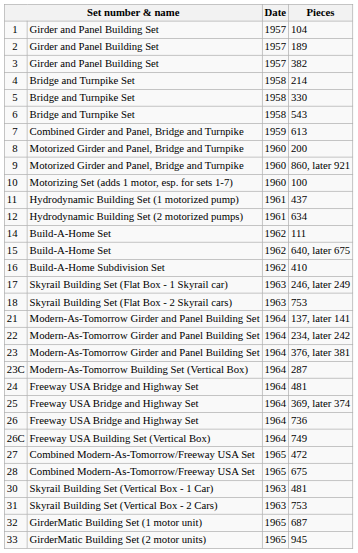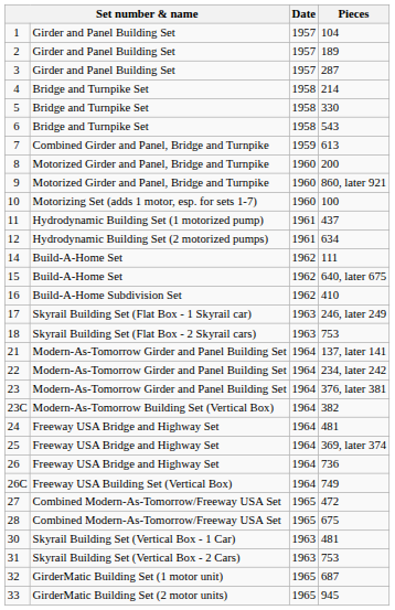 <table class="wikitable">
 <tr>
 <th colspan="2">Set number & name</th>
 <th>Date</th>
 <th>Pieces</th>
 </tr>
 <tr>
 <td>  1</td>
 <td>Girder and Panel Building Set</td>
 <td>1957</td>
 <td>104</td>
 </tr>
 <tr>
 <td>  2</td>
 <td>Girder and Panel Building Set</td>
 <td>1957</td>
 <td>189</td>
 </tr>
 <tr>
 <td>  3</td>
 <td>Girder and Panel Building Set</td>
 <td>1957</td>
-<td>382</td>
+<td>287</td>
 </tr>
 <tr>
 <td>  4</td>
 <td>Bridge and Turnpike Set</td>
 <td>1958</td>
 <td>214</td>
 </tr>
 <tr>
 <td>  5</td>
 <td>Bridge and Turnpike Set</td>
 <td>1958</td>
 <td>330</td>
 </tr>
 <tr>
 <td>  6</td>
 <td>Bridge and Turnpike Set</td>
 <td>1958</td>
 <td>543</td>
 </tr>
 <tr>
 <td>  7</td>
 <td>Combined Girder and Panel, Bridge and Turnpike</td>
 <td>1959</td>
 <td>613</td>
 </tr>
 <tr>
 <td>  8</td>
 <td>Motorized Girder and Panel, Bridge and Turnpike</td>
 <td>1960</td>
 <td>200</td>
 </tr>
 <tr>
 <td>  9</td>
 <td>Motorized Girder and Panel, Bridge and Turnpike</td>
 <td>1960</td>
 <td>860, later 921</td>
 </tr>
 <tr>
 <td>10</td>
 <td>Motorizing Set (adds 1 motor, esp. for sets 1-7)</td>
 <td>1960</td>
 <td>100</td>
 </tr>
 <tr>
 <td>11</td>
 <td>Hydrodynamic Building Set (1 motorized pump)</td>
 <td>1961</td>
 <td>437</td>
 </tr>
 <tr>
 <td>12</td>
 <td>Hydrodynamic Building Set (2 motorized pumps)</td>
 <td>1961</td>
 <td>634</td>
 </tr>
 <tr>
 <td>14</td>
 <td>Build-A-Home Set</td>
 <td>1962</td>
 <td>111</td>
 </tr>
 <tr>
 <td>15</td>
 <td>Build-A-Home Set</td>
 <td>1962</td>
 <td>640, later 675</td>
 </tr>
 <tr>
 <td>16</td>
 <td>Build-A-Home Subdivision Set</td>
 <td>1962</td>
 <td>410</td>
 </tr>
 <tr>
 <td>17</td>
 <td>Skyrail Building Set (Flat Box - 1 Skyrail car)</td>
 <td>1963</td>
 <td>246, later 249</td>
 </tr>
 <tr>
 <td>18</td>
 <td>Skyrail Building Set (Flat Box - 2 Skyrail cars)</td>
 <td>1963</td>
 <td>753</td>
 </tr>
 <tr>
 <td>21</td>
 <td>Modern-As-Tomorrow Girder and Panel Building Set</td>
 <td>1964</td>
 <td>137, later 141</td>
 </tr>
 <tr>
 <td>22</td>
 <td>Modern-As-Tomorrow Girder and Panel Building Set</td>
 <td>1964</td>
 <td>234, later 242</td>
 </tr>
 <tr>
 <td>23</td>
 <td>Modern-As-Tomorrow Girder and Panel Building Set</td>
 <td>1964</td>
 <td>376, later 381</td>
 </tr>
 <tr>
 <td>23C</td>
 <td>Modern-As-Tomorrow Building Set (Vertical Box)</td>
 <td>1964</td>
-<td>287</td>
+<td>382</td>
 </tr>
 <tr>
 <td>24</td>
 <td>Freeway USA Bridge and Highway Set</td>
 <td>1964</td>
 <td>481</td>
 </tr>
 <tr>
 <td>25</td>
 <td>Freeway USA Bridge and Highway Set</td>
 <td>1964</td>
 <td>369, later 374</td>
 </tr>
 <tr>
 <td>26</td>
 <td>Freeway USA Bridge and Highway Set</td>
 <td>1964</td>
 <td>736</td>
 </tr>
 <tr>
 <td>26C</td>
 <td>Freeway USA Building Set (Vertical Box)</td>
 <td>1964</td>
 <td>749</td>
 </tr>
 <tr>
 <td>27</td>
 <td>Combined Modern-As-Tomorrow/Freeway USA Set</td>
 <td>1965</td>
 <td>472</td>
 </tr>
 <tr>
 <td>28</td>
 <td>Combined Modern-As-Tomorrow/Freeway USA Set</td>
 <td>1965</td>
 <td>675</td>
 </tr>
 <tr>
 <td>30</td>
 <td>Skyrail Building Set (Vertical Box - 1 Car)</td>
 <td>1963</td>
 <td>481</td>
 </tr>
 <tr>
 <td>31</td>
 <td>Skyrail Building Set (Vertical Box - 2 Cars)</td>
 <td>1963</td>
 <td>753</td>
 </tr>
 <tr>
 <td>32</td>
 <td>GirderMatic Building Set (1 motor unit)</td>
 <td>1965</td>
 <td>687</td>
 </tr>
 <tr>
 <td>33</td>
 <td>GirderMatic Building Set (2 motor units)</td>
 <td>1965</td>
 <td>945</td>
 </tr>
 </table>
